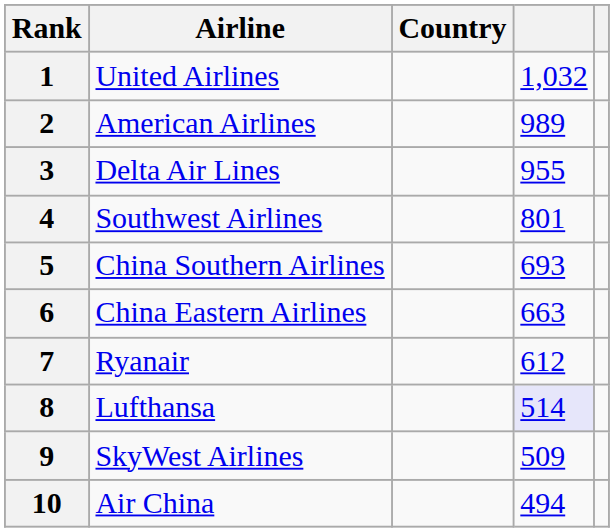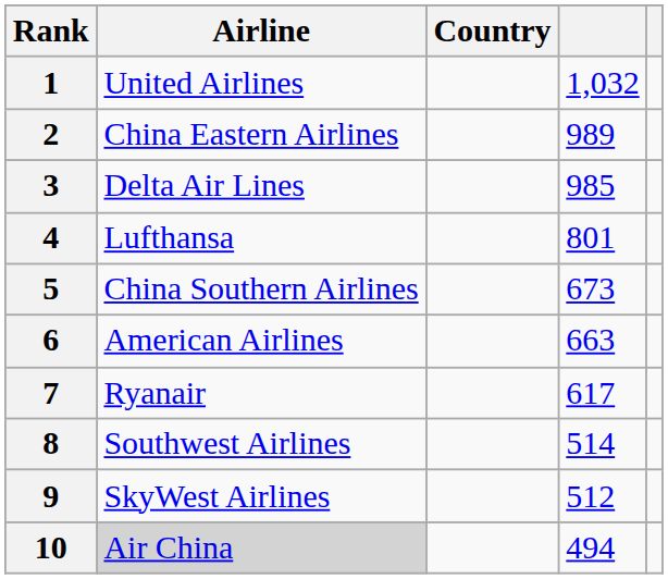 <table class="wikitable sortable">
 <tr>
 <th>Rank</th>
 <th>Airline</th>
 <th>Country</th>
 <th></th>
 <th></th>
 </tr>
 <tr>
 <th>1</th>
 <td><a href='#'>United Airlines</a></td>
 <td></td>
 <td><a href='#'>1,032</a></td>
 <td></td>
 </tr>
 <tr>
 <th>2</th>
-<td><a href='#'>American Airlines</a></td>
+<td><a href='#'>China Eastern Airlines</a></td>
 <td></td>
 <td><a href='#'>989</a></td>
 <td></td>
 </tr>
 <tr>
 <th>3</th>
 <td><a href='#'>Delta Air Lines</a></td>
 <td></td>
-<td><a href='#'>955</a></td>
+<td><a href='#'>985</a></td>
 <td></td>
 </tr>
 <tr>
 <th>4</th>
-<td><a href='#'>Southwest Airlines</a></td>
+<td><a href='#'>Lufthansa</a></td>
 <td></td>
 <td><a href='#'>801</a></td>
 <td></td>
 </tr>
 <tr>
 <th>5</th>
 <td><a href='#'>China Southern Airlines</a></td>
 <td></td>
-<td><a href='#'>693</a></td>
+<td><a href='#'>673</a></td>
 <td></td>
 </tr>
 <tr>
 <th>6</th>
-<td><a href='#'>China Eastern Airlines</a></td>
+<td><a href='#'>American Airlines</a></td>
 <td></td>
 <td><a href='#'>663</a></td>
 <td></td>
 </tr>
 <tr>
 <th>7</th>
 <td><a href='#'>Ryanair</a></td>
 <td></td>
-<td><a href='#'>612</a></td>
+<td><a href='#'>617</a></td>
 <td></td>
 </tr>
 <tr>
 <th>8</th>
-<td><a href='#'>Lufthansa</a></td>
+<td><a href='#'>Southwest Airlines</a></td>
 <td></td>
-<td style="background: lavender;"><a href='#'>514</a></td>
+<td><a href='#'>514</a></td>
 <td></td>
 </tr>
 <tr>
 <th>9</th>
 <td><a href='#'>SkyWest Airlines</a></td>
 <td></td>
-<td><a href='#'>509</a></td>
+<td><a href='#'>512</a></td>
 <td></td>
 </tr>
 <tr>
 <th>10</th>
-<td><a href='#'>Air China</a></td>
+<td style="background: lightgrey;"><a href='#'>Air China</a></td>
 <td></td>
 <td><a href='#'>494</a></td>
 <td></td>
 </tr>
 </table>
